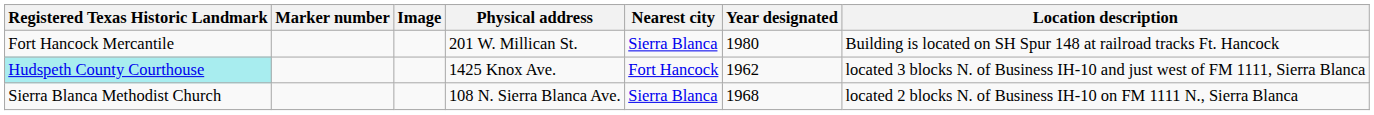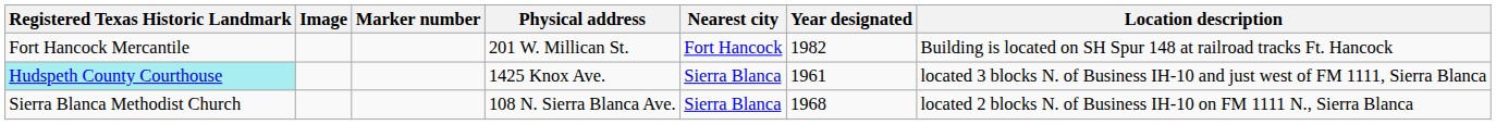 <table class="wikitable sortable">
 <tr>
 <th>Registered Texas Historic Landmark</th>
+<th>Image</th>
 <th>Marker number</th>
-<th>Image</th>
 <th>Physical address</th>
 <th>Nearest city</th>
 <th>Year designated</th>
 <th>Location description</th>
 </tr>
 <tr>
 <td>Fort Hancock Mercantile</td>
 <td></td>
 <td></td>
 <td>201 W. Millican St.<br></td>
-<td><a href='#'>Sierra Blanca</a></td>
-<td>1980</td>
+<td><a href='#'>Fort Hancock</a></td>
+<td>1982</td>
 <td>Building is located on SH Spur 148 at railroad tracks Ft. Hancock</td>
 </tr>
 <tr>
 <td style="background: #A8EDEF"><a href='#'>Hudspeth County Courthouse</a></td>
 <td></td>
 <td></td>
 <td>1425 Knox Ave.<br></td>
-<td><a href='#'>Fort Hancock</a></td>
-<td>1962</td>
+<td><a href='#'>Sierra Blanca</a></td>
+<td>1961</td>
 <td>located 3 blocks N. of Business IH-10 and just west of FM 1111, Sierra Blanca</td>
 </tr>
 <tr>
 <td>Sierra Blanca Methodist Church</td>
 <td></td>
 <td></td>
 <td>108 N. Sierra Blanca Ave.<br></td>
 <td><a href='#'>Sierra Blanca</a></td>
 <td>1968</td>
 <td>located 2 blocks N. of Business IH-10 on FM 1111 N., Sierra Blanca</td>
 </tr>
 </table>
